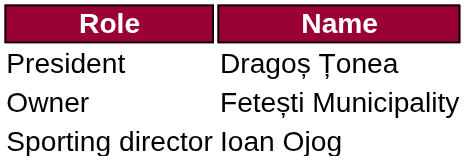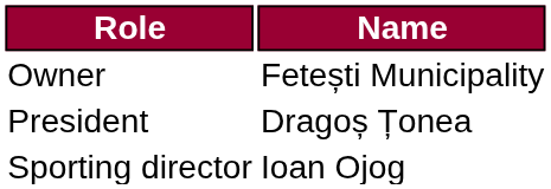 <table class="toccolours">
 <tr>
 <th style="background:#990033;color:#FFFFFF;border:1px solid #000000;">Role</th>
 <th style="background:#990033;color:#FFFFFF;border:1px solid #000000;">Name</th>
 </tr>
 <tr>
+<td>Owner</td>
+<td> Fetești Municipality</td>
+</tr>
+<tr>
 <td>President</td>
 <td> Dragoș Țonea</td>
-</tr>
-<tr>
-<td>Owner</td>
-<td> Fetești Municipality</td>
 </tr>
 <tr>
 <td>Sporting director</td>
 <td> Ioan Ojog</td>
 </tr>
 </table>
